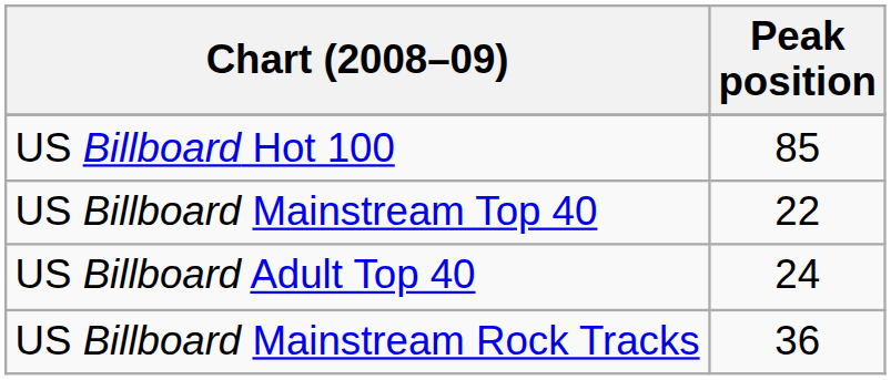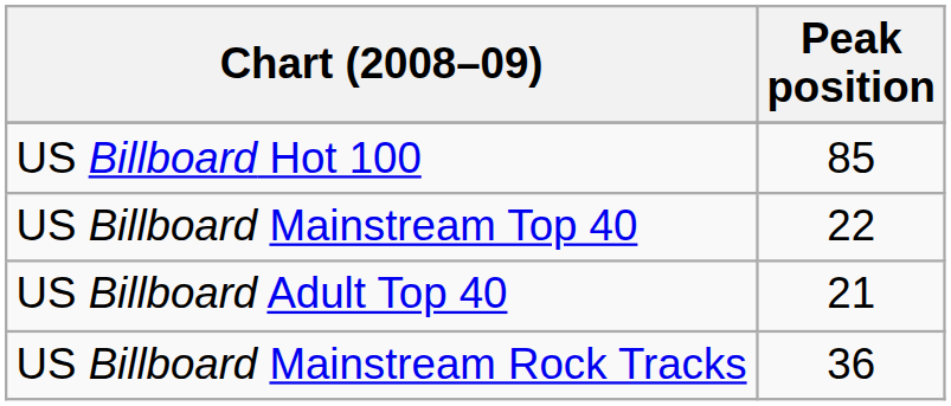 <table class="wikitable sortable">
 <tr>
 <th>Chart (2008–09) </th>
 <th>Peak<br>position</th>
 </tr>
 <tr>
 </tr>
 <tr>
 <td>US <a href='#'><em>Billboard</em> Hot 100</a></td>
 <td align="center">85</td>
 </tr>
 <tr>
 <td>US <em>Billboard</em> <a href='#'>Mainstream Top 40</a></td>
 <td align="center">22</td>
 </tr>
 <tr>
 <td>US <em>Billboard</em> <a href='#'>Adult Top 40</a></td>
-<td align="center">24</td>
+<td align="center">21</td>
 </tr>
 <tr>
 <td>US <em>Billboard</em> <a href='#'>Mainstream Rock Tracks</a></td>
 <td align="center">36</td>
 </tr>
 </table>
